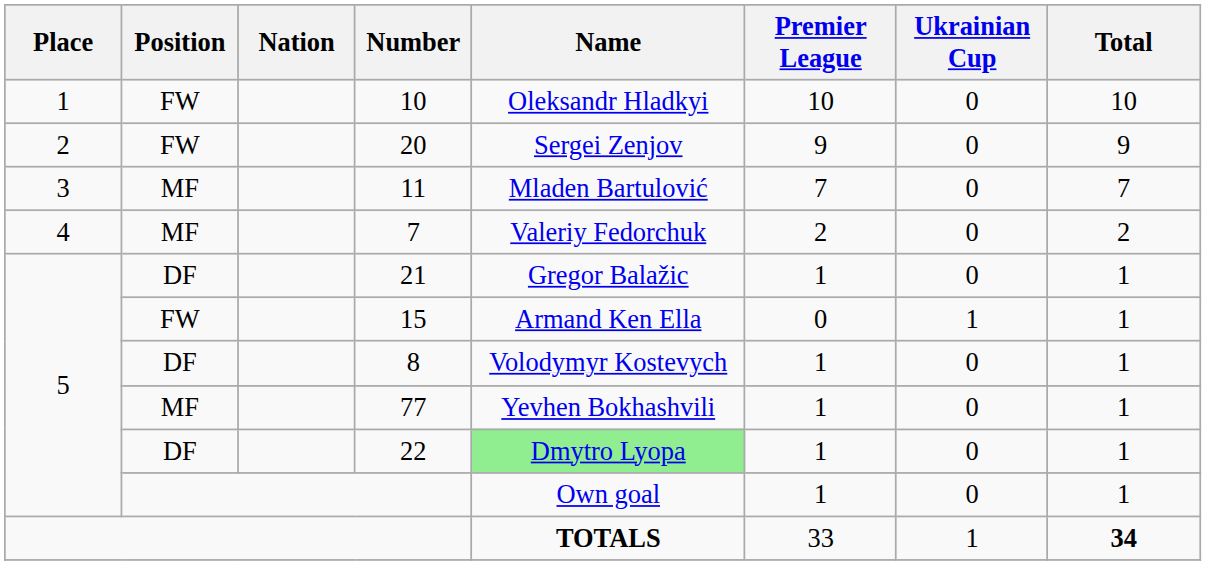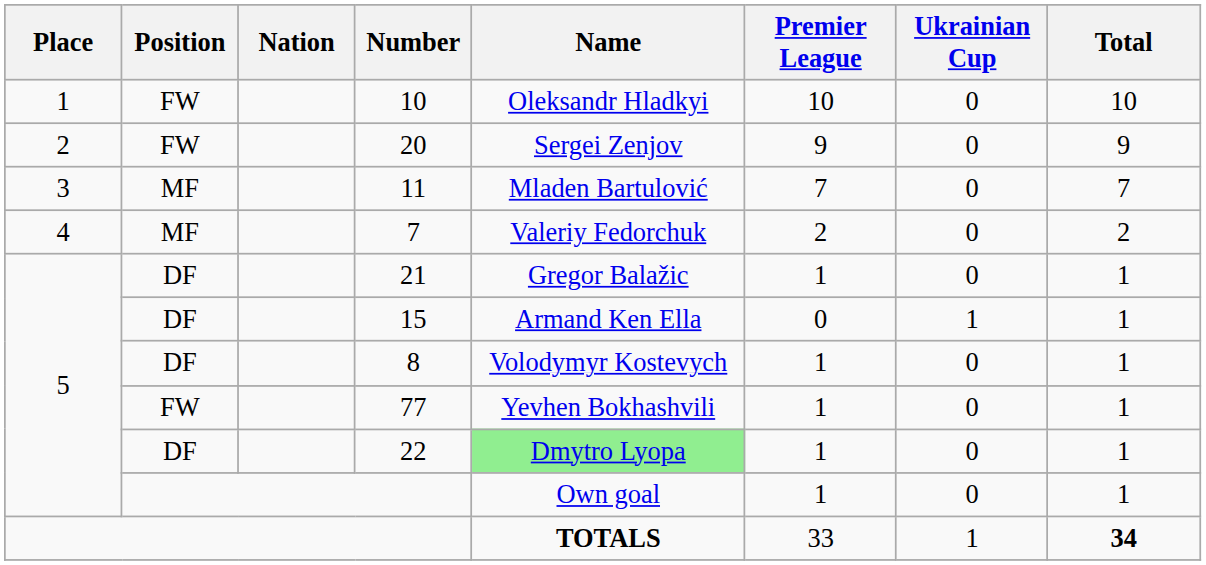 <table class="wikitable" style="font-size: 95%; text-align: center;">
 <tr>
 <th width=60>Place</th>
 <th width=60>Position</th>
 <th width=60>Nation</th>
 <th width=60>Number</th>
 <th width=150>Name</th>
 <th width=80><a href='#'>Premier League</a></th>
 <th width=80><a href='#'>Ukrainian Cup</a></th>
 <th width=80>Total</th>
 </tr>
 <tr>
 <td>1</td>
 <td>FW</td>
 <td></td>
 <td>10</td>
 <td><a href='#'>Oleksandr Hladkyi</a></td>
 <td>10</td>
 <td>0</td>
 <td>10</td>
 </tr>
 <tr>
 <td>2</td>
 <td>FW</td>
 <td></td>
 <td>20</td>
 <td><a href='#'>Sergei Zenjov</a></td>
 <td>9</td>
 <td>0</td>
 <td>9</td>
 </tr>
 <tr>
 <td>3</td>
 <td>MF</td>
 <td></td>
 <td>11</td>
 <td><a href='#'>Mladen Bartulović</a></td>
 <td>7</td>
 <td>0</td>
 <td>7</td>
 </tr>
 <tr>
 <td>4</td>
 <td>MF</td>
 <td></td>
 <td>7</td>
 <td><a href='#'>Valeriy Fedorchuk</a></td>
 <td>2</td>
 <td>0</td>
 <td>2</td>
 </tr>
 <tr>
 <td rowspan="6">5</td>
 <td>DF</td>
 <td></td>
 <td>21</td>
 <td><a href='#'>Gregor Balažic</a></td>
 <td>1</td>
 <td>0</td>
 <td>1</td>
 </tr>
 <tr>
-<td>FW</td>
+<td>DF</td>
 <td></td>
 <td>15</td>
 <td><a href='#'>Armand Ken Ella</a></td>
 <td>0</td>
 <td>1</td>
 <td>1</td>
 </tr>
 <tr>
 <td>DF</td>
 <td></td>
 <td>8</td>
 <td><a href='#'>Volodymyr Kostevych</a></td>
 <td>1</td>
 <td>0</td>
 <td>1</td>
 </tr>
 <tr>
-<td>MF</td>
+<td>FW</td>
 <td></td>
 <td>77</td>
 <td><a href='#'>Yevhen Bokhashvili</a></td>
 <td>1</td>
 <td>0</td>
 <td>1</td>
 </tr>
 <tr>
 <td>DF</td>
 <td></td>
 <td>22</td>
 <td style="background: lightgreen;"><a href='#'>Dmytro Lyopa</a></td>
 <td>1</td>
 <td>0</td>
 <td>1</td>
 </tr>
 <tr>
 <td colspan="3"></td>
 <td><a href='#'>Own goal</a></td>
 <td>1</td>
 <td>0</td>
 <td>1</td>
 </tr>
 <tr>
 <td colspan="4"></td>
 <td><strong>TOTALS</strong></td>
 <td>33</td>
 <td>1</td>
 <td><strong>34</strong></td>
 </tr>
 </table>
